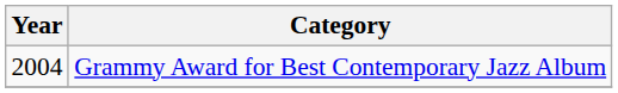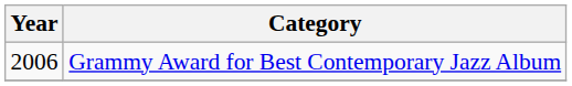 <table class="wikitable">
 <tr>
 <th align="left">Year</th>
 <th align="left">Category</th>
 </tr>
 <tr>
-<td align="left">2004</td>
+<td align="left">2006</td>
 <td align="left"><a href='#'>Grammy Award for Best Contemporary Jazz Album</a></td>
 </tr>
 <tr>
 </tr>
 </table>
